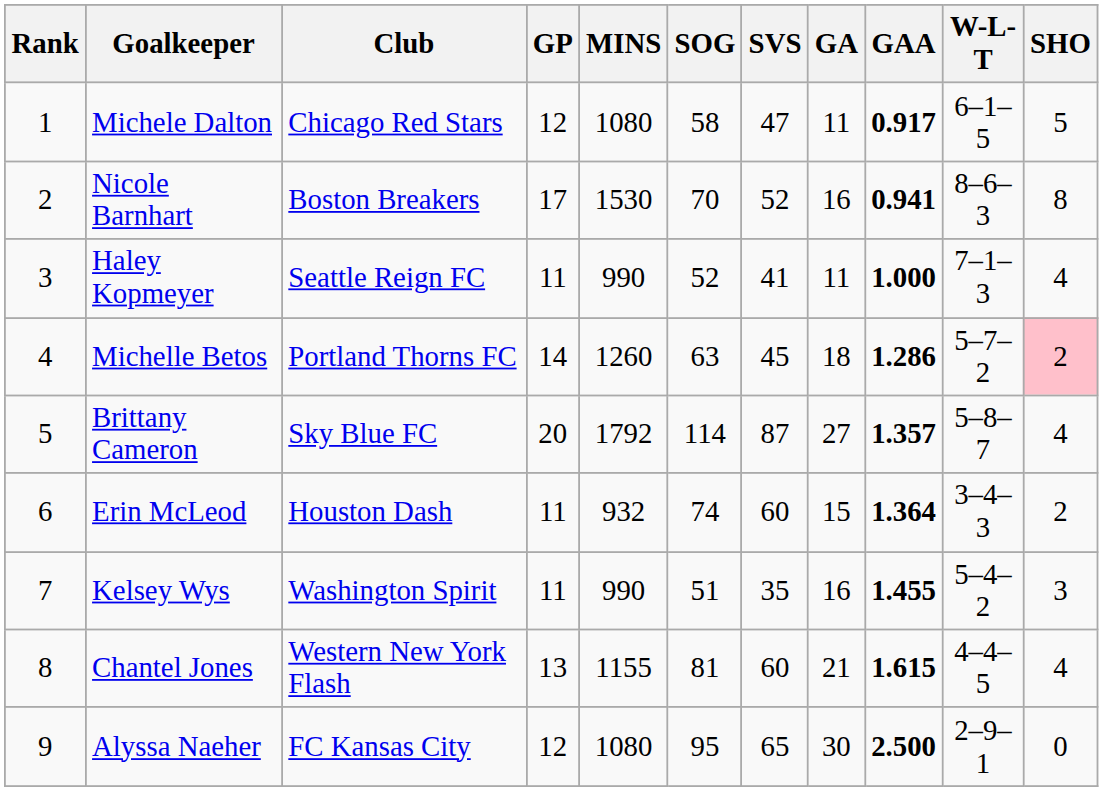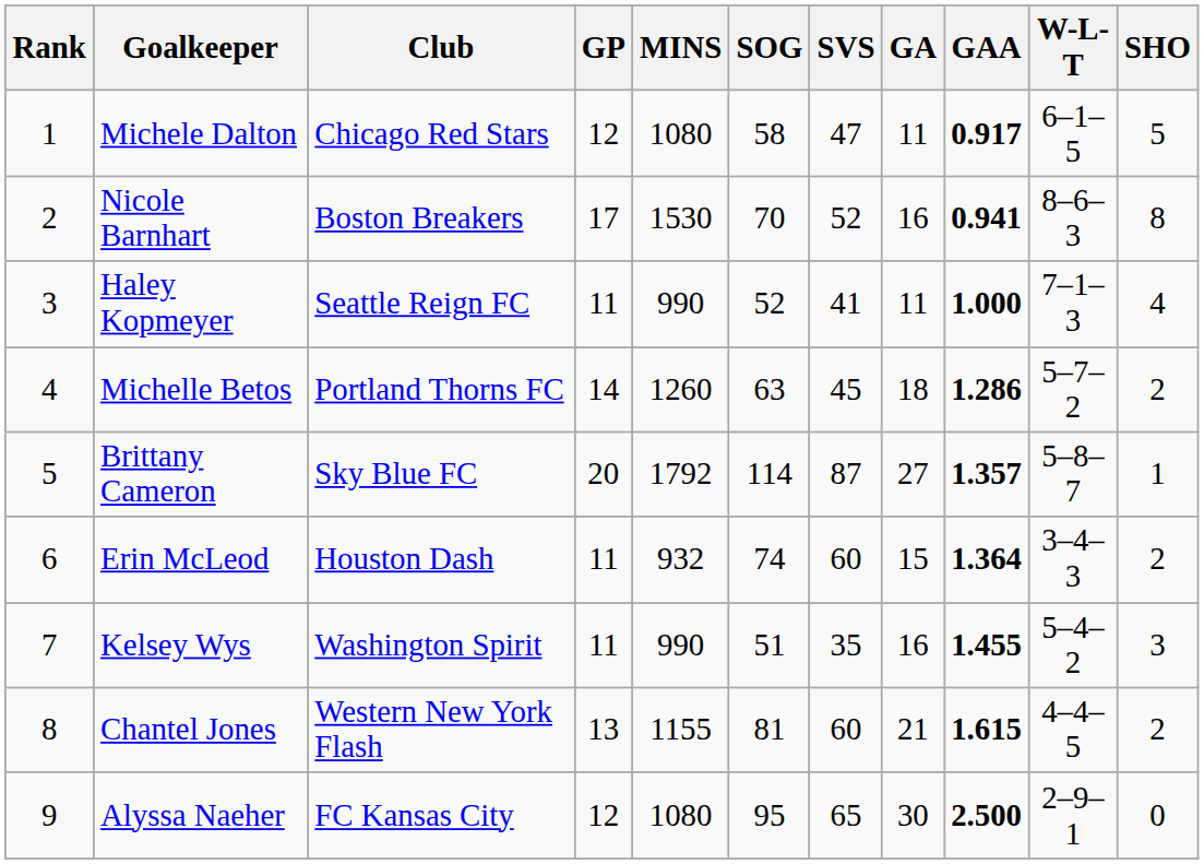 <table class="wikitable sortable">
 <tr>
 <th>Rank</th>
 <th>Goalkeeper</th>
 <th>Club</th>
 <th>GP</th>
 <th>MINS</th>
 <th>SOG</th>
 <th>SVS</th>
 <th>GA</th>
 <th>GAA</th>
 <th>W-L-T</th>
 <th>SHO</th>
 </tr>
 <tr>
 <td align=center>1</td>
 <td> <a href='#'>Michele Dalton</a></td>
 <td><a href='#'>Chicago Red Stars</a></td>
 <td align=center>12</td>
 <td align=center>1080</td>
 <td align=center>58</td>
 <td align=center>47</td>
 <td align=center>11</td>
 <td align=center><strong>0.917</strong></td>
 <td align=center>6–1–5</td>
 <td align=center>5</td>
 </tr>
 <tr>
 <td align=center>2</td>
 <td> <a href='#'>Nicole Barnhart</a></td>
 <td><a href='#'>Boston Breakers</a></td>
 <td align=center>17</td>
 <td align=center>1530</td>
 <td align=center>70</td>
 <td align=center>52</td>
 <td align=center>16</td>
 <td align=center><strong>0.941</strong></td>
 <td align=center>8–6–3</td>
 <td align=center>8</td>
 </tr>
 <tr>
 <td align=center>3</td>
 <td> <a href='#'>Haley Kopmeyer</a></td>
 <td><a href='#'>Seattle Reign FC</a></td>
 <td align=center>11</td>
 <td align=center>990</td>
 <td align=center>52</td>
 <td align=center>41</td>
 <td align=center>11</td>
 <td align=center><strong>1.000</strong></td>
 <td align=center>7–1–3</td>
 <td align=center>4</td>
 </tr>
 <tr>
 <td align=center>4</td>
 <td> <a href='#'>Michelle Betos</a></td>
 <td><a href='#'>Portland Thorns FC</a></td>
 <td align=center>14</td>
 <td align=center>1260</td>
 <td align=center>63</td>
 <td align=center>45</td>
 <td align=center>18</td>
 <td align=center><strong>1.286</strong></td>
 <td align=center>5–7–2</td>
-<td align=center style="background: pink;">2</td>
+<td align=center>2</td>
 </tr>
 <tr>
 <td align=center>5</td>
 <td> <a href='#'>Brittany Cameron</a></td>
 <td><a href='#'>Sky Blue FC</a></td>
 <td align=center>20</td>
 <td align=center>1792</td>
 <td align=center>114</td>
 <td align=center>87</td>
 <td align=center>27</td>
 <td align=center><strong>1.357</strong></td>
 <td align=center>5–8–7</td>
-<td align=center>4</td>
+<td align=center>1</td>
 </tr>
 <tr>
 <td align=center>6</td>
 <td> <a href='#'>Erin McLeod</a></td>
 <td><a href='#'>Houston Dash</a></td>
 <td align=center>11</td>
 <td align=center>932</td>
 <td align=center>74</td>
 <td align=center>60</td>
 <td align=center>15</td>
 <td align=center><strong>1.364</strong></td>
 <td align=center>3–4–3</td>
 <td align=center>2</td>
 </tr>
 <tr>
 <td align=center>7</td>
 <td> <a href='#'>Kelsey Wys</a></td>
 <td><a href='#'>Washington Spirit</a></td>
 <td align=center>11</td>
 <td align=center>990</td>
 <td align=center>51</td>
 <td align=center>35</td>
 <td align=center>16</td>
 <td align=center><strong>1.455</strong></td>
 <td align=center>5–4–2</td>
 <td align=center>3</td>
 </tr>
 <tr>
 <td align=center>8</td>
 <td> <a href='#'>Chantel Jones</a></td>
 <td><a href='#'>Western New York Flash</a></td>
 <td align=center>13</td>
 <td align=center>1155</td>
 <td align=center>81</td>
 <td align=center>60</td>
 <td align=center>21</td>
 <td align=center><strong>1.615</strong></td>
 <td align=center>4–4–5</td>
-<td align=center>4</td>
+<td align=center>2</td>
 </tr>
 <tr>
 <td align=center>9</td>
 <td> <a href='#'>Alyssa Naeher</a></td>
 <td><a href='#'>FC Kansas City</a></td>
 <td align=center>12</td>
 <td align=center>1080</td>
 <td align=center>95</td>
 <td align=center>65</td>
 <td align=center>30</td>
 <td align=center><strong>2.500</strong></td>
 <td align=center>2–9–1</td>
 <td align=center>0</td>
 </tr>
 </table>
